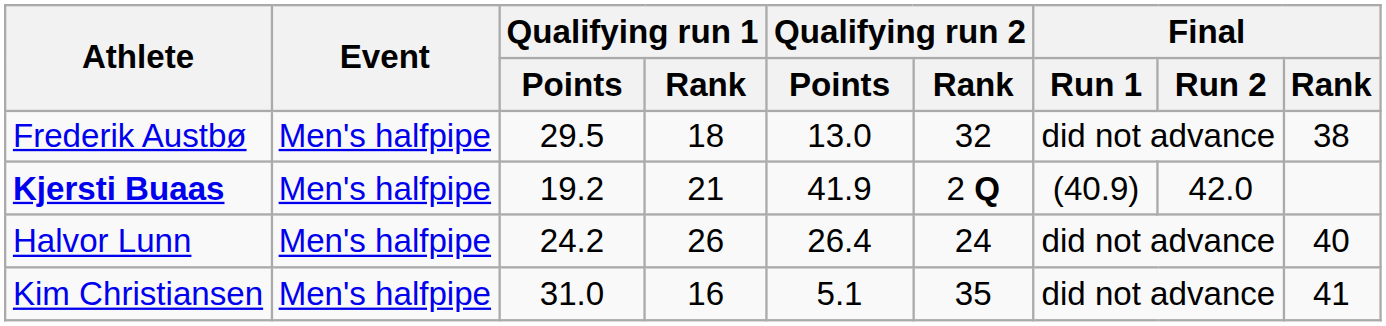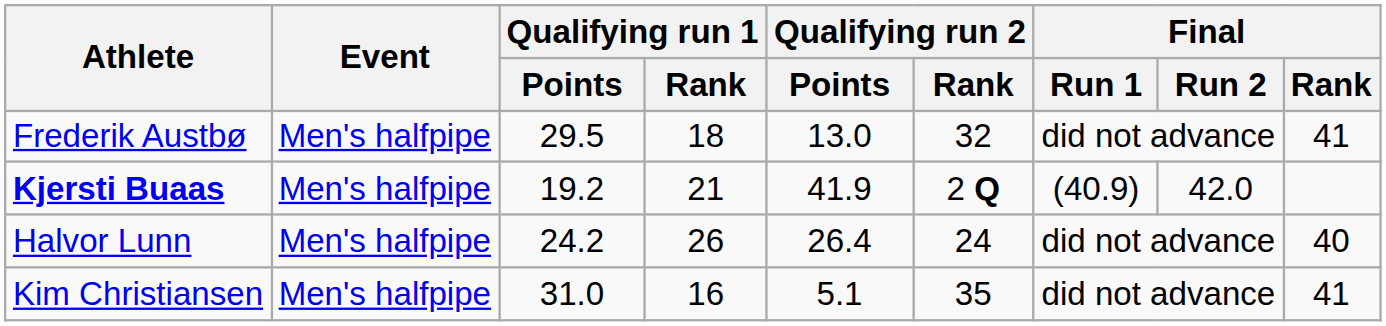 <table class="wikitable" style="font-size:90%">
 <tr>
 <th rowspan="2">Athlete</th>
 <th rowspan="2">Event</th>
 <th colspan="2">Qualifying run 1</th>
 <th colspan="2">Qualifying run 2</th>
 <th colspan="3">Final</th>
 </tr>
 <tr>
 <th>Points</th>
 <th>Rank</th>
 <th>Points</th>
 <th>Rank</th>
 <th>Run 1</th>
 <th>Run 2</th>
 <th>Rank</th>
 </tr>
 <tr>
 <td><a href='#'>Frederik Austbø</a></td>
 <td><a href='#'>Men's halfpipe</a></td>
 <td align="center">29.5</td>
 <td align="center">18</td>
 <td align="center">13.0</td>
 <td align="center">32</td>
 <td colspan=2 align="center">did not advance</td>
-<td align="center">38</td>
+<td align="center">41</td>
 </tr>
 <tr>
 <td><strong><a href='#'>Kjersti Buaas</a></strong></td>
 <td><a href='#'>Men's halfpipe</a></td>
 <td align="center">19.2</td>
 <td align="center">21</td>
 <td align="center">41.9</td>
 <td align="center">2 <strong>Q</strong></td>
 <td align="center">(40.9)</td>
 <td align="center">42.0</td>
 <td align="center"></td>
 </tr>
 <tr>
 <td><a href='#'>Halvor Lunn</a></td>
 <td><a href='#'>Men's halfpipe</a></td>
 <td align="center">24.2</td>
 <td align="center">26</td>
 <td align="center">26.4</td>
 <td align="center">24</td>
 <td colspan=2 align="center">did not advance</td>
 <td align="center">40</td>
 </tr>
 <tr>
 <td><a href='#'>Kim Christiansen</a></td>
 <td><a href='#'>Men's halfpipe</a></td>
 <td align="center">31.0</td>
 <td align="center">16</td>
 <td align="center">5.1</td>
 <td align="center">35</td>
 <td colspan=2 align="center">did not advance</td>
 <td align="center">41</td>
 </tr>
 </table>
